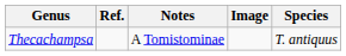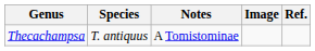 <table class="wikitable">
 <tr>
 <th>Genus</th>
-<th>Ref.</th>
+<th>Species</th>
 <th>Notes</th>
 <th>Image</th>
-<th>Species</th>
+<th>Ref.</th>
 </tr>
 <tr>
 <td><em><a href='#'>Thecachampsa</a></em></td>
-<td></td>
+<td><em>T. antiquus</em></td>
 <td>A <a href='#'>Tomistominae</a></td>
 <td></td>
-<td><em>T. antiquus</em></td>
+<td></td>
 </tr>
 </table>
